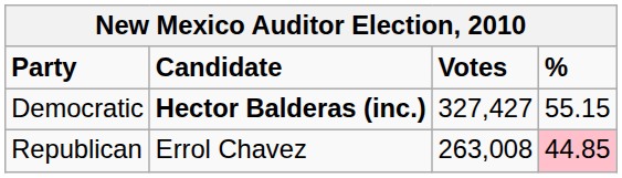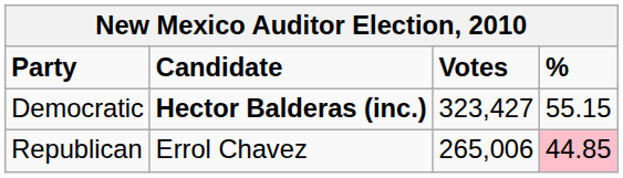 <table class="wikitable">
 <tr>
 <th colspan="4">New Mexico Auditor Election, 2010</th>
 </tr>
 <tr>
 <td><strong>Party</strong></td>
 <td><strong>Candidate</strong></td>
 <td><strong>Votes</strong></td>
 <td><strong>%</strong></td>
 </tr>
 <tr>
 <td>Democratic</td>
 <td><strong>Hector Balderas (inc.)</strong></td>
-<td>327,427</td>
+<td>323,427</td>
 <td>55.15</td>
 </tr>
 <tr>
 <td>Republican</td>
 <td>Errol Chavez</td>
-<td>263,008</td>
+<td>265,006</td>
 <td style="background: pink;">44.85</td>
 </tr>
 </table>
